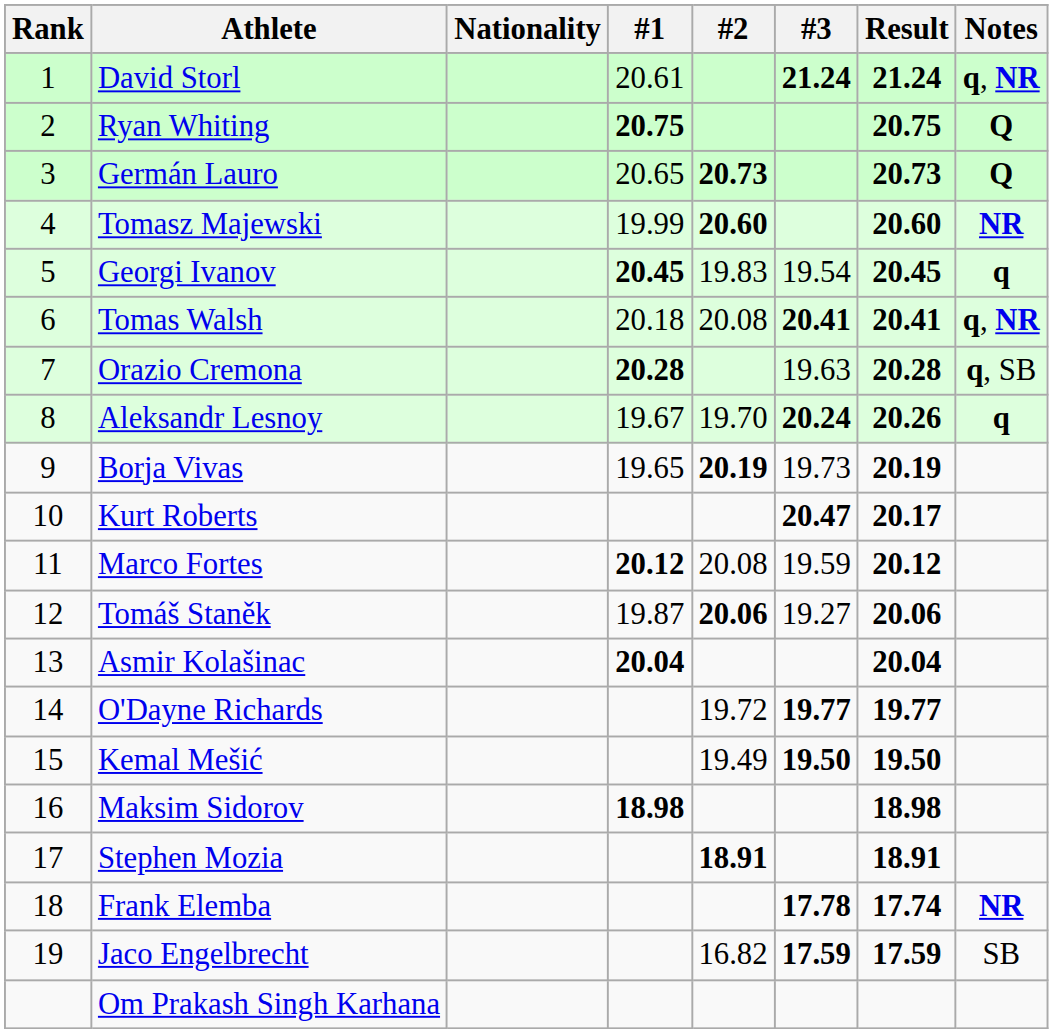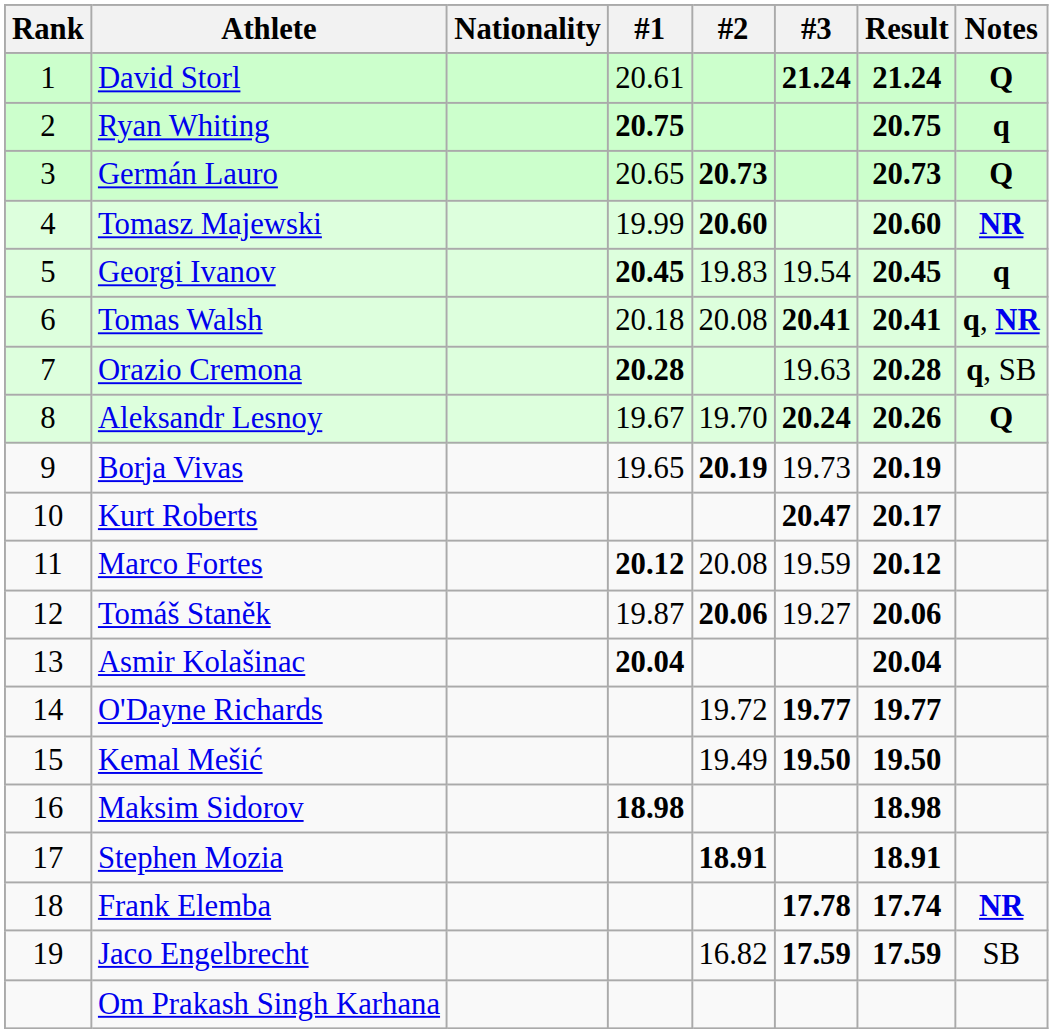 <table class="wikitable sortable" style="text-align:center">
 <tr>
 <th>Rank</th>
 <th>Athlete</th>
 <th>Nationality</th>
 <th>#1</th>
 <th>#2</th>
 <th>#3</th>
 <th>Result</th>
 <th>Notes</th>
 </tr>
 <tr bgcolor=#ccffcc>
 <td>1</td>
 <td align=left><a href='#'>David Storl</a></td>
 <td align=left></td>
 <td>20.61</td>
 <td></td>
 <td><strong>21.24</strong></td>
 <td><strong>21.24</strong></td>
-<td><strong>q</strong>, <strong><a href='#'>NR</a></strong></td>
+<td><strong>Q</strong></td>
 </tr>
 <tr bgcolor=#ccffcc>
 <td>2</td>
 <td align=left><a href='#'>Ryan Whiting</a></td>
 <td align=left></td>
 <td><strong>20.75</strong></td>
 <td></td>
 <td></td>
 <td><strong>20.75</strong></td>
-<td><strong>Q</strong></td>
+<td><strong>q</strong></td>
 </tr>
 <tr bgcolor=#ccffcc>
 <td>3</td>
 <td align=left><a href='#'>Germán Lauro</a></td>
 <td align=left></td>
 <td>20.65</td>
 <td><strong>20.73</strong></td>
 <td></td>
 <td><strong>20.73</strong></td>
 <td><strong>Q</strong></td>
 </tr>
 <tr bgcolor=#ddffdd>
 <td>4</td>
 <td align=left><a href='#'>Tomasz Majewski</a></td>
 <td align=left></td>
 <td>19.99</td>
 <td><strong>20.60</strong></td>
 <td></td>
 <td><strong>20.60</strong></td>
 <td><strong><a href='#'>NR</a></strong></td>
 </tr>
 <tr bgcolor=#ddffdd>
 <td>5</td>
 <td align=left><a href='#'>Georgi Ivanov</a></td>
 <td align=left></td>
 <td><strong>20.45</strong></td>
 <td>19.83</td>
 <td>19.54</td>
 <td><strong>20.45</strong></td>
 <td><strong>q</strong></td>
 </tr>
 <tr bgcolor=#ddffdd>
 <td>6</td>
 <td align=left><a href='#'>Tomas Walsh</a></td>
 <td align=left></td>
 <td>20.18</td>
 <td>20.08</td>
 <td><strong>20.41</strong></td>
 <td><strong>20.41</strong></td>
 <td><strong>q</strong>, <strong><a href='#'>NR</a></strong></td>
 </tr>
 <tr bgcolor=#ddffdd>
 <td>7</td>
 <td align=left><a href='#'>Orazio Cremona</a></td>
 <td align=left></td>
 <td><strong>20.28</strong></td>
 <td></td>
 <td>19.63</td>
 <td><strong>20.28</strong></td>
 <td><strong>q</strong>, SB</td>
 </tr>
 <tr bgcolor=#ddffdd>
 <td>8</td>
 <td align=left><a href='#'>Aleksandr Lesnoy</a></td>
 <td align=left></td>
 <td>19.67</td>
 <td>19.70</td>
 <td><strong>20.24</strong></td>
 <td><strong>20.26</strong></td>
-<td><strong>q</strong></td>
+<td><strong>Q</strong></td>
 </tr>
 <tr>
 <td>9</td>
 <td align=left><a href='#'>Borja Vivas</a></td>
 <td align=left></td>
 <td>19.65</td>
 <td><strong>20.19</strong></td>
 <td>19.73</td>
 <td><strong>20.19</strong></td>
 <td></td>
 </tr>
 <tr>
 <td>10</td>
 <td align=left><a href='#'>Kurt Roberts</a></td>
 <td align=left></td>
 <td></td>
 <td></td>
 <td><strong>20.47</strong></td>
 <td><strong>20.17</strong></td>
 <td></td>
 </tr>
 <tr>
 <td>11</td>
 <td align=left><a href='#'>Marco Fortes</a></td>
 <td align=left></td>
 <td><strong>20.12</strong></td>
 <td>20.08</td>
 <td>19.59</td>
 <td><strong>20.12</strong></td>
 <td></td>
 </tr>
 <tr>
 <td>12</td>
 <td align=left><a href='#'>Tomáš Staněk</a></td>
 <td align=left></td>
 <td>19.87</td>
 <td><strong>20.06</strong></td>
 <td>19.27</td>
 <td><strong>20.06</strong></td>
 <td></td>
 </tr>
 <tr>
 <td>13</td>
 <td align=left><a href='#'>Asmir Kolašinac</a></td>
 <td align=left></td>
 <td><strong>20.04</strong></td>
 <td></td>
 <td></td>
 <td><strong>20.04</strong></td>
 <td></td>
 </tr>
 <tr>
 <td>14</td>
 <td align=left><a href='#'>O'Dayne Richards</a></td>
 <td align=left></td>
 <td></td>
 <td>19.72</td>
 <td><strong>19.77</strong></td>
 <td><strong>19.77</strong></td>
 <td></td>
 </tr>
 <tr>
 <td>15</td>
 <td align=left><a href='#'>Kemal Mešić</a></td>
 <td align=left></td>
 <td></td>
 <td>19.49</td>
 <td><strong>19.50</strong></td>
 <td><strong>19.50</strong></td>
 <td></td>
 </tr>
 <tr>
 <td>16</td>
 <td align=left><a href='#'>Maksim Sidorov</a></td>
 <td align=left></td>
 <td><strong>18.98</strong></td>
 <td></td>
 <td></td>
 <td><strong>18.98</strong></td>
 <td></td>
 </tr>
 <tr>
 <td>17</td>
 <td align=left><a href='#'>Stephen Mozia</a></td>
 <td align=left></td>
 <td></td>
 <td><strong>18.91</strong></td>
 <td></td>
 <td><strong>18.91</strong></td>
 <td></td>
 </tr>
 <tr>
 <td>18</td>
 <td align=left><a href='#'>Frank Elemba</a></td>
 <td align=left></td>
 <td></td>
 <td></td>
 <td><strong>17.78</strong></td>
 <td><strong>17.74</strong></td>
 <td><strong><a href='#'>NR</a></strong></td>
 </tr>
 <tr>
 <td>19</td>
 <td align=left><a href='#'>Jaco Engelbrecht</a></td>
 <td align=left></td>
 <td></td>
 <td>16.82</td>
 <td><strong>17.59</strong></td>
 <td><strong>17.59</strong></td>
 <td>SB</td>
 </tr>
 <tr>
 <td></td>
 <td align=left><a href='#'>Om Prakash Singh Karhana</a></td>
 <td align=left></td>
 <td></td>
 <td></td>
 <td></td>
 <td><strong></strong></td>
 <td></td>
 </tr>
 </table>
